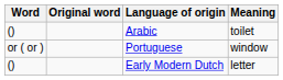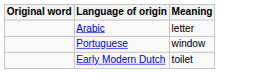 <table class="wikitable">
 <tr>
-<th scope="col">Word</th>
 <th scope="col">Original word</th>
 <th scope="col">Language of origin</th>
 <th scope="col">Meaning</th>
 </tr>
 <tr>
-<td> ()</td>
 <td></td>
 <td><a href='#'>Arabic</a></td>
-<td>toilet</td>
+<td>letter</td>
 </tr>
 <tr>
-<td> or  ( or )</td>
 <td></td>
 <td><a href='#'>Portuguese</a></td>
 <td>window</td>
 </tr>
 <tr>
-<td> ()</td>
 <td></td>
 <td><a href='#'>Early Modern Dutch</a></td>
-<td>letter</td>
+<td>toilet</td>
 </tr>
 </table>
